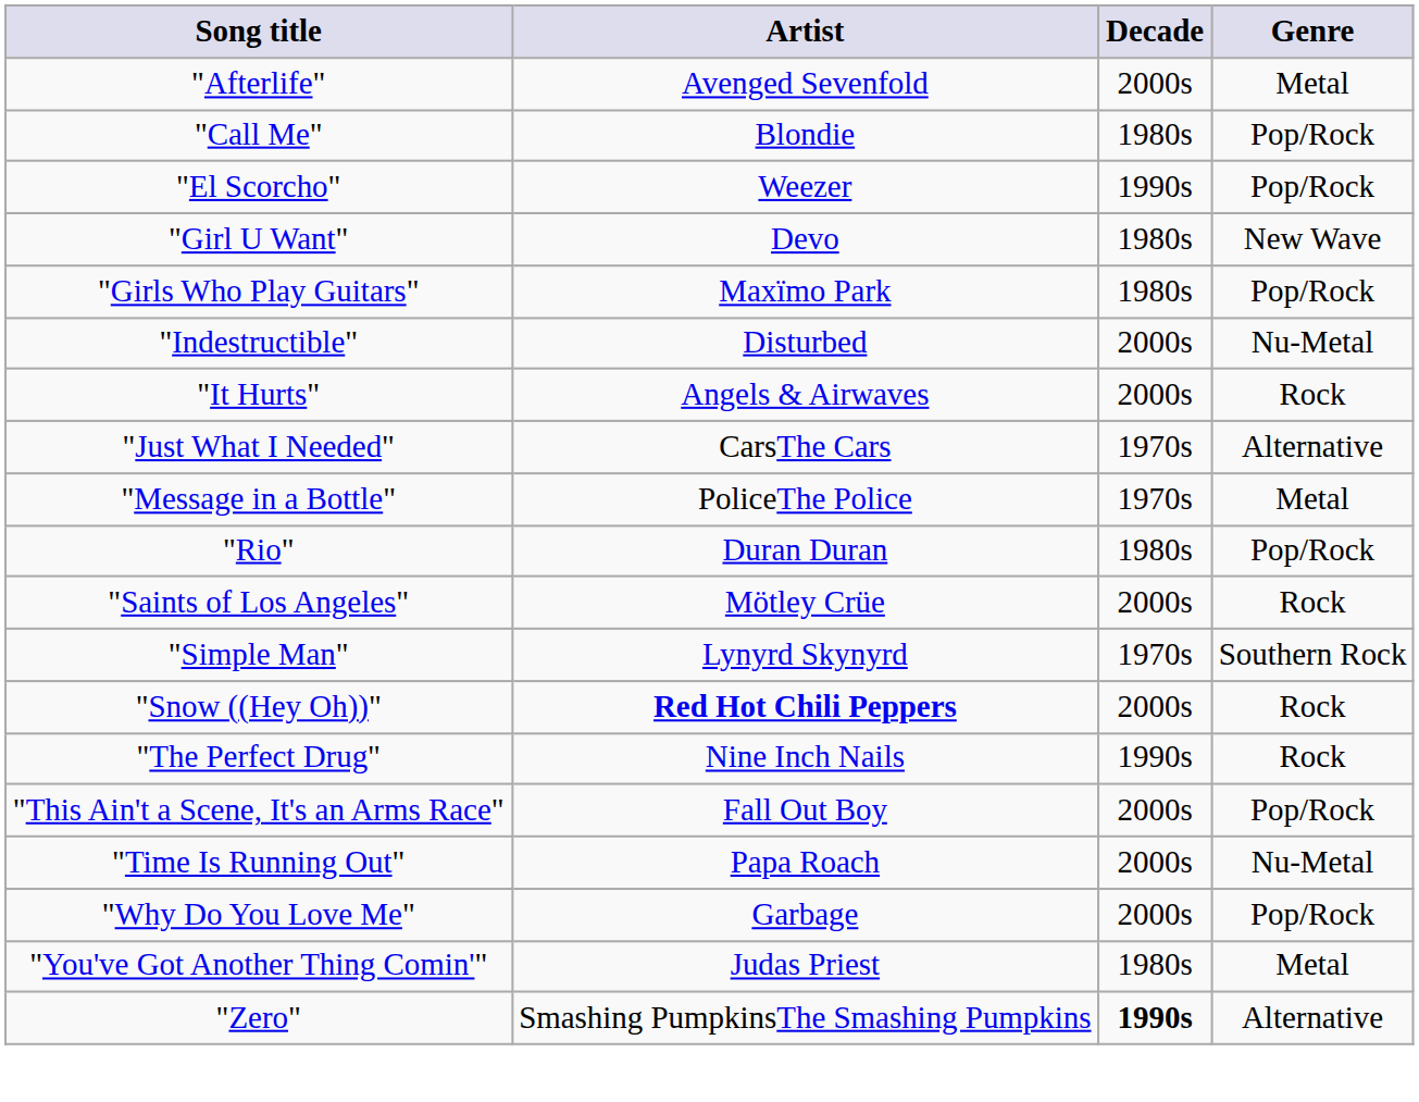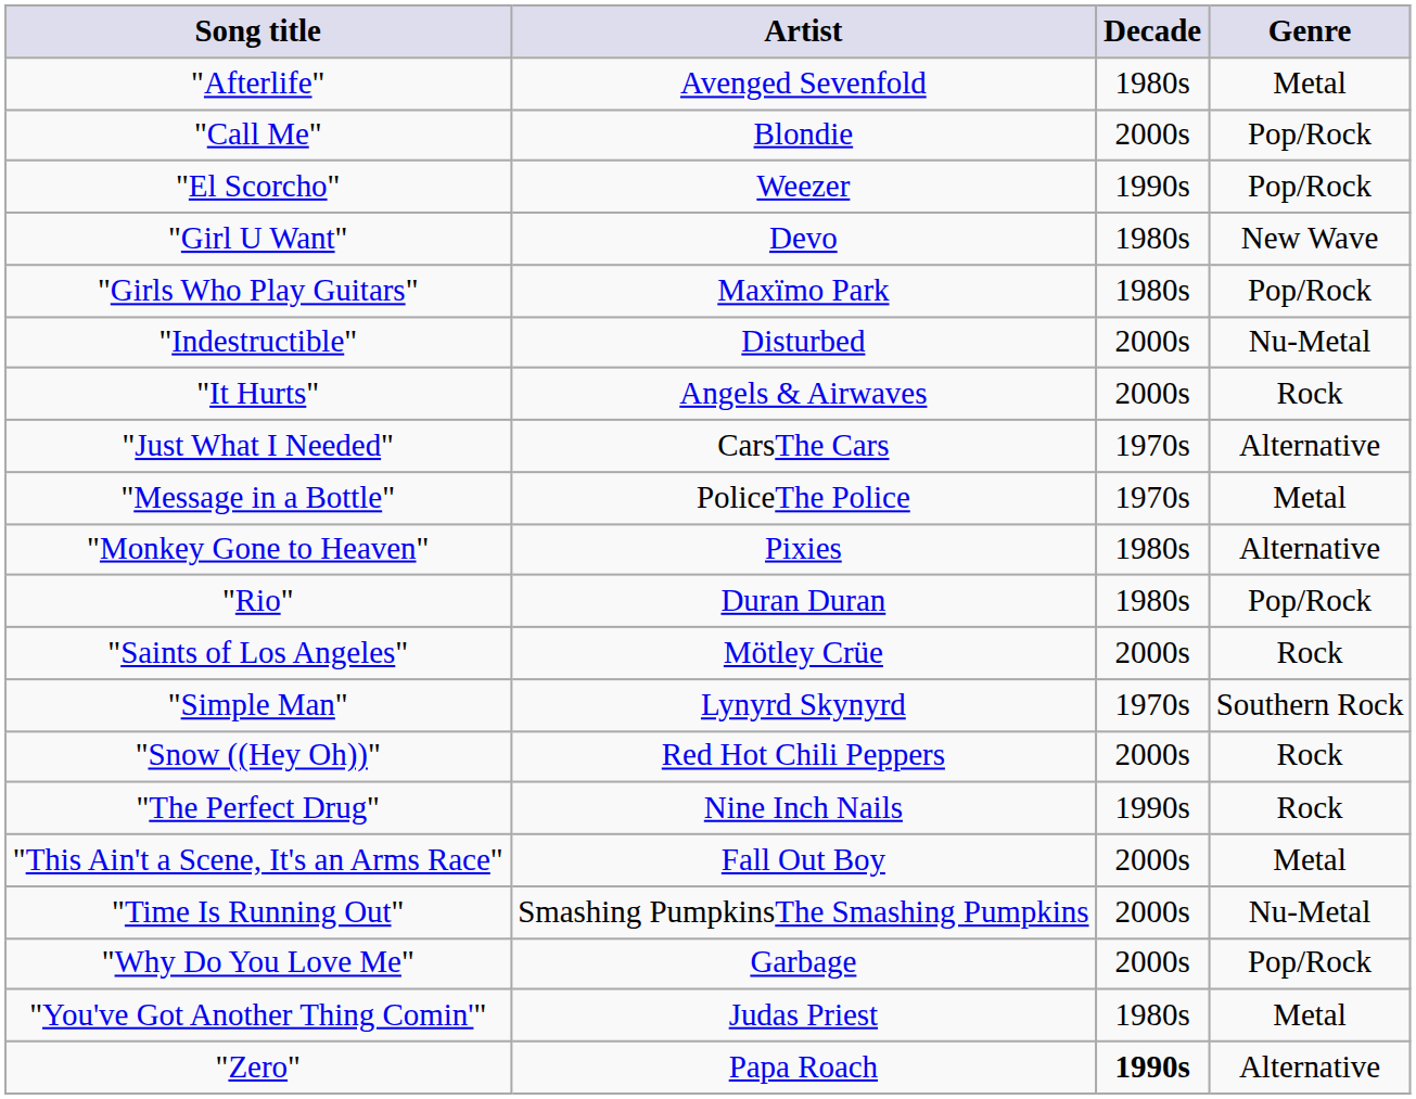 <table class="wikitable sortable" style="font-size:90%; text-align:center; margin: 5px;">
 <tr>
 <th style="background:#dde;">Song title</th>
 <th style="background:#dde;">Artist</th>
 <th style="background:#dde;">Decade</th>
 <th style="background:#dde;">Genre</th>
 </tr>
 <tr>
 <td>"<a href='#'>Afterlife</a>"</td>
 <td><a href='#'>Avenged Sevenfold</a></td>
-<td>2000s</td>
+<td>1980s</td>
 <td>Metal</td>
 </tr>
 <tr>
 <td>"<a href='#'>Call Me</a>"</td>
 <td><a href='#'>Blondie</a></td>
-<td>1980s</td>
+<td>2000s</td>
 <td>Pop/Rock</td>
 </tr>
 <tr>
 <td>"<a href='#'>El Scorcho</a>"</td>
 <td><a href='#'>Weezer</a></td>
 <td>1990s</td>
 <td>Pop/Rock</td>
 </tr>
 <tr>
 <td>"<a href='#'>Girl U Want</a>"</td>
 <td><a href='#'>Devo</a></td>
 <td>1980s</td>
 <td>New Wave</td>
 </tr>
 <tr>
 <td>"<a href='#'>Girls Who Play Guitars</a>"</td>
 <td><a href='#'>Maxïmo Park</a></td>
 <td>1980s</td>
 <td>Pop/Rock</td>
 </tr>
 <tr>
 <td>"<a href='#'>Indestructible</a>"</td>
 <td><a href='#'>Disturbed</a></td>
 <td>2000s</td>
 <td>Nu-Metal</td>
 </tr>
 <tr>
 <td>"<a href='#'>It Hurts</a>"</td>
 <td><a href='#'>Angels & Airwaves</a></td>
 <td>2000s</td>
 <td>Rock</td>
 </tr>
 <tr>
 <td>"<a href='#'>Just What I Needed</a>"</td>
 <td><span>Cars</span><a href='#'>The Cars</a></td>
 <td>1970s</td>
 <td>Alternative</td>
 </tr>
 <tr>
 <td>"<a href='#'>Message in a Bottle</a>"</td>
 <td><span>Police</span><a href='#'>The Police</a></td>
 <td>1970s</td>
 <td>Metal</td>
 </tr>
 <tr>
+<td>"<a href='#'>Monkey Gone to Heaven</a>"</td>
+<td><a href='#'>Pixies</a></td>
+<td>1980s</td>
+<td>Alternative</td>
+</tr>
+<tr>
 <td>"<a href='#'>Rio</a>"</td>
 <td><a href='#'>Duran Duran</a></td>
 <td>1980s</td>
 <td>Pop/Rock</td>
 </tr>
 <tr>
 <td>"<a href='#'>Saints of Los Angeles</a>"</td>
 <td><a href='#'>Mötley Crüe</a></td>
 <td>2000s</td>
 <td>Rock</td>
 </tr>
 <tr>
 <td>"<a href='#'>Simple Man</a>"</td>
 <td><a href='#'>Lynyrd Skynyrd</a></td>
 <td>1970s</td>
 <td>Southern Rock</td>
 </tr>
 <tr>
 <td>"<a href='#'>Snow ((Hey Oh))</a>"</td>
-<td><strong><a href='#'>Red Hot Chili Peppers</a></strong></td>
+<td><a href='#'>Red Hot Chili Peppers</a></td>
 <td>2000s</td>
 <td>Rock</td>
 </tr>
 <tr>
 <td>"<a href='#'>The Perfect Drug</a>"</td>
 <td><a href='#'>Nine Inch Nails</a></td>
 <td>1990s</td>
 <td>Rock</td>
 </tr>
 <tr>
 <td>"<a href='#'>This Ain't a Scene, It's an Arms Race</a>"</td>
 <td><a href='#'>Fall Out Boy</a></td>
 <td>2000s</td>
-<td>Pop/Rock</td>
+<td>Metal</td>
 </tr>
 <tr>
 <td>"<a href='#'>Time Is Running Out</a>"</td>
-<td><a href='#'>Papa Roach</a></td>
+<td><span>Smashing Pumpkins</span><a href='#'>The Smashing Pumpkins</a></td>
 <td>2000s</td>
 <td>Nu-Metal</td>
 </tr>
 <tr>
 <td>"<a href='#'>Why Do You Love Me</a>"</td>
 <td><a href='#'>Garbage</a></td>
 <td>2000s</td>
 <td>Pop/Rock</td>
 </tr>
 <tr>
 <td>"<a href='#'>You've Got Another Thing Comin'</a>"</td>
 <td><a href='#'>Judas Priest</a></td>
 <td>1980s</td>
 <td>Metal</td>
 </tr>
 <tr>
 <td>"<a href='#'>Zero</a>"</td>
-<td><span>Smashing Pumpkins</span><a href='#'>The Smashing Pumpkins</a></td>
+<td><a href='#'>Papa Roach</a></td>
 <td><strong>1990s</strong></td>
 <td>Alternative</td>
 </tr>
 </table>
